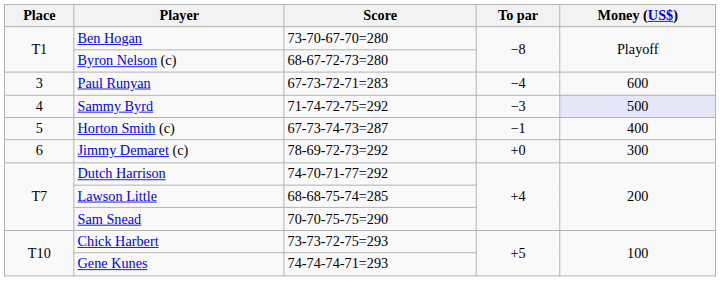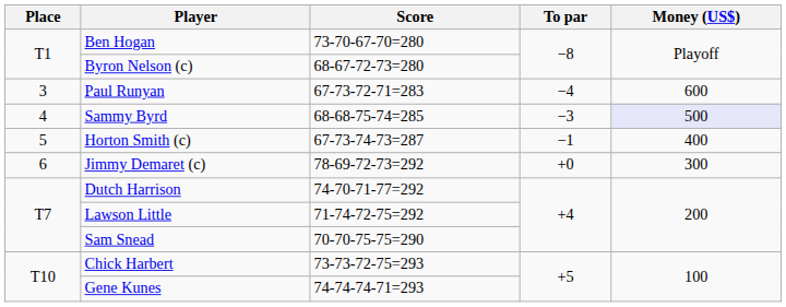 <table class="wikitable" style="width:50em;margin-bottom:0;">
 <tr>
 <th>Place</th>
 <th>Player</th>
 <th>Score</th>
 <th>To par</th>
 <th>Money (<a href='#'>US$</a>)</th>
 </tr>
 <tr>
 <td rowspan=2 align=center>T1</td>
 <td> <a href='#'>Ben Hogan</a></td>
 <td>73-70-67-70=280</td>
 <td rowspan=2 align=center>−8</td>
 <td rowspan=2 align=center>Playoff</td>
 </tr>
 <tr>
 <td> <a href='#'>Byron Nelson</a> (c)</td>
 <td>68-67-72-73=280</td>
 </tr>
 <tr>
 <td align=center>3</td>
 <td> <a href='#'>Paul Runyan</a></td>
 <td>67-73-72-71=283</td>
 <td align=center>−4</td>
 <td align=center>600</td>
 </tr>
 <tr>
 <td align=center>4</td>
 <td> <a href='#'>Sammy Byrd</a></td>
-<td>71-74-72-75=292</td>
+<td>68-68-75-74=285</td>
 <td align=center>−3</td>
 <td align=center style="background: lavender;">500</td>
 </tr>
 <tr>
 <td align=center>5</td>
 <td> <a href='#'>Horton Smith</a> (c)</td>
 <td>67-73-74-73=287</td>
 <td align=center>−1</td>
 <td align=center>400</td>
 </tr>
 <tr>
 <td align=center>6</td>
 <td> <a href='#'>Jimmy Demaret</a> (c)</td>
 <td>78-69-72-73=292</td>
 <td align=center>+0</td>
 <td align=center>300</td>
 </tr>
 <tr>
 <td rowspan=3 align=center>T7</td>
 <td> <a href='#'>Dutch Harrison</a></td>
 <td>74-70-71-77=292</td>
 <td rowspan=3 align=center>+4</td>
 <td rowspan=3 align=center>200</td>
 </tr>
 <tr>
 <td> <a href='#'>Lawson Little</a></td>
-<td>68-68-75-74=285</td>
+<td>71-74-72-75=292</td>
 </tr>
 <tr>
 <td> <a href='#'>Sam Snead</a></td>
 <td>70-70-75-75=290</td>
 </tr>
 <tr>
 <td rowspan=2 align=center>T10</td>
 <td> <a href='#'>Chick Harbert</a></td>
 <td>73-73-72-75=293</td>
 <td rowspan=2 align=center>+5</td>
 <td rowspan=2 align=center>100</td>
 </tr>
 <tr>
 <td> <a href='#'>Gene Kunes</a></td>
 <td>74-74-74-71=293</td>
 </tr>
 </table>
